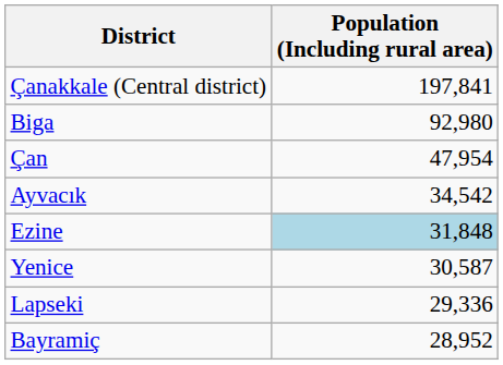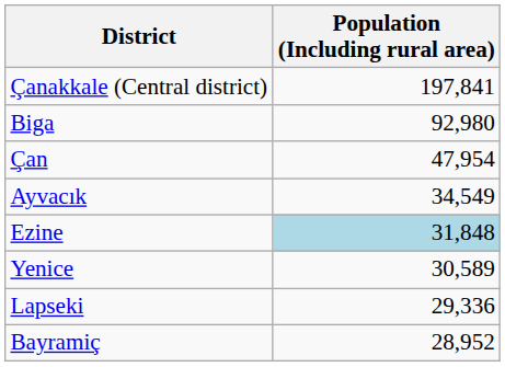 <table class="sortable wikitable">
 <tr>
 <th>District</th>
 <th>Population<br>(Including rural area)</th>
 </tr>
 <tr>
 <td><a href='#'>Çanakkale</a> (Central district)</td>
 <td align="right">197,841</td>
 </tr>
 <tr>
 <td><a href='#'>Biga</a></td>
 <td align="right">92,980</td>
 </tr>
 <tr>
 <td><a href='#'>Çan</a></td>
 <td align="right">47,954</td>
 </tr>
 <tr>
 <td><a href='#'>Ayvacık</a></td>
-<td align="right">34,542</td>
+<td align="right">34,549</td>
 </tr>
 <tr>
 <td><a href='#'>Ezine</a></td>
 <td align="right" style="background: lightblue;">31,848</td>
 </tr>
 <tr>
 <td><a href='#'>Yenice</a></td>
-<td align="right">30,587</td>
+<td align="right">30,589</td>
 </tr>
 <tr>
 <td><a href='#'>Lapseki</a></td>
 <td align="right">29,336</td>
 </tr>
 <tr>
 <td><a href='#'>Bayramiç</a></td>
 <td align="right">28,952</td>
 </tr>
 </table>
